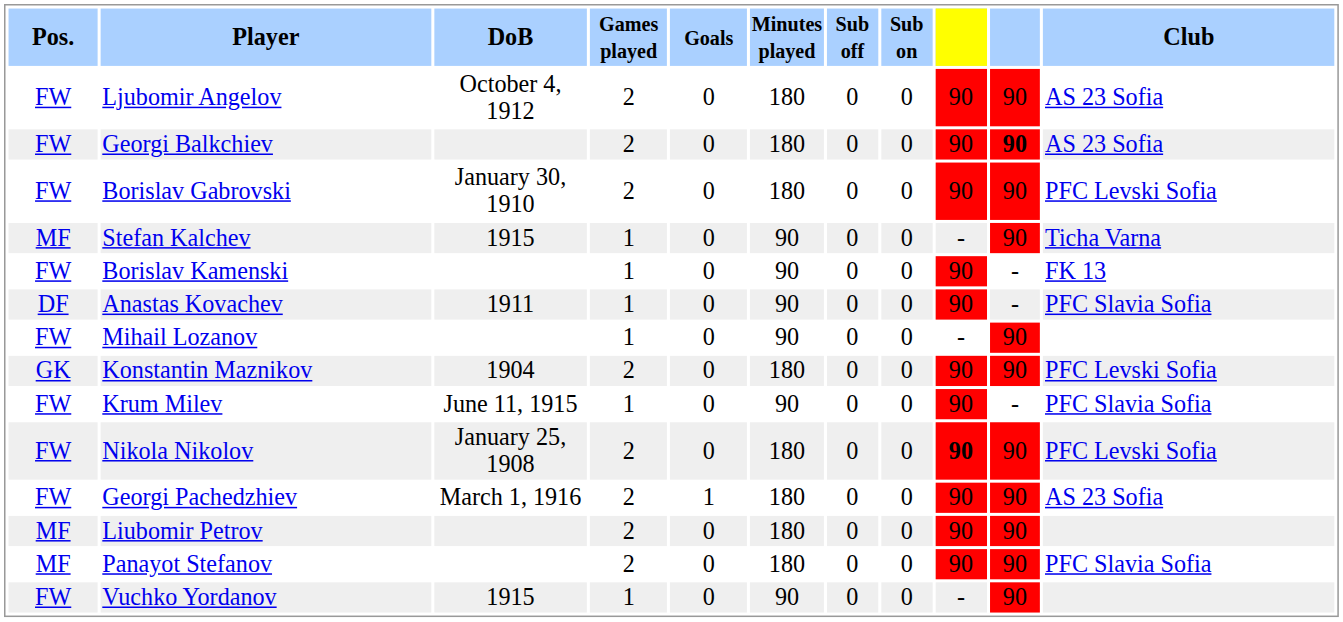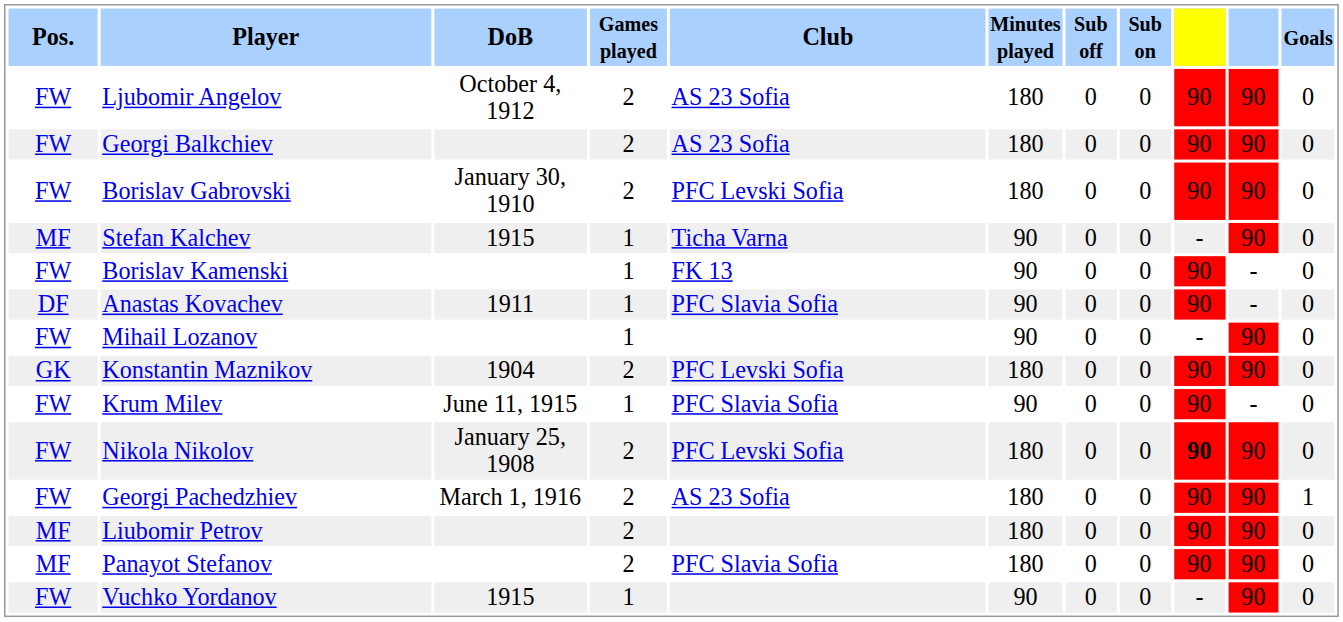 <table border="0" width="100%" style="border: 1px solid #999; background-color:white; text-align:center">
 <tr align="center" bgcolor="#AAD0FF">
 <th width=7%>Pos.</th>
 <th width=26%>Player</th>
 <th width=12%>DoB</th>
 <th width=6%><small>Games<br>played</small></th>
-<th width=6%><small>Goals</small></th>
+<th width=25%>Club</th>
 <th width=4%><small>Minutes<br>played</small></th>
 <th width=4%><small>Sub off</small></th>
 <th width=4%><small>Sub on</small></th>
 <th width=4% bgcolor=yellow></th>
 <th width=4%></th>
-<th width=25%>Club</th>
+<th width=6%><small>Goals</small></th>
 </tr>
 <tr>
 <td><a href='#'>FW</a></td>
 <td align="left"><a href='#'>Ljubomir Angelov</a></td>
 <td>October 4, 1912</td>
 <td>2</td>
-<td>0</td>
+<td align="left"> <a href='#'>AS 23 Sofia</a></td>
 <td>180</td>
 <td>0</td>
 <td>0</td>
 <td bgcolor=red>90</td>
 <td bgcolor=red>90</td>
-<td align="left"> <a href='#'>AS 23 Sofia</a></td>
+<td>0</td>
 </tr>
 <tr bgcolor="#EFEFEF">
 <td><a href='#'>FW</a></td>
 <td align="left"><a href='#'>Georgi Balkchiev</a></td>
 <td></td>
 <td>2</td>
-<td>0</td>
+<td align="left"> <a href='#'>AS 23 Sofia</a></td>
 <td>180</td>
 <td>0</td>
 <td>0</td>
 <td bgcolor=red>90</td>
-<td bgcolor=red><strong>90</strong></td>
-<td align="left"> <a href='#'>AS 23 Sofia</a></td>
+<td bgcolor=red>90</td>
+<td>0</td>
 </tr>
 <tr>
 <td><a href='#'>FW</a></td>
 <td align="left"><a href='#'>Borislav Gabrovski</a></td>
 <td>January 30, 1910</td>
 <td>2</td>
-<td>0</td>
+<td align="left"> <a href='#'>PFC Levski Sofia</a></td>
 <td>180</td>
 <td>0</td>
 <td>0</td>
 <td bgcolor=red>90</td>
 <td bgcolor=red>90</td>
-<td align="left"> <a href='#'>PFC Levski Sofia</a></td>
+<td>0</td>
 </tr>
 <tr bgcolor="#EFEFEF">
 <td><a href='#'>MF</a></td>
 <td align="left"><a href='#'>Stefan Kalchev</a></td>
 <td>1915</td>
 <td>1</td>
-<td>0</td>
+<td align="left"> <a href='#'>Ticha Varna</a></td>
 <td>90</td>
 <td>0</td>
 <td>0</td>
 <td>-</td>
 <td bgcolor=red>90</td>
-<td align="left"> <a href='#'>Ticha Varna</a></td>
+<td>0</td>
 </tr>
 <tr>
 <td><a href='#'>FW</a></td>
 <td align="left"><a href='#'>Borislav Kamenski</a></td>
 <td></td>
 <td>1</td>
-<td>0</td>
+<td align="left"> <a href='#'>FK 13</a></td>
 <td>90</td>
 <td>0</td>
 <td>0</td>
 <td bgcolor=red>90</td>
 <td>-</td>
-<td align="left"> <a href='#'>FK 13</a></td>
+<td>0</td>
 </tr>
 <tr bgcolor="#EFEFEF">
 <td><a href='#'>DF</a></td>
 <td align="left"><a href='#'>Anastas Kovachev</a></td>
 <td>1911</td>
 <td>1</td>
-<td>0</td>
+<td align="left"> <a href='#'>PFC Slavia Sofia</a></td>
 <td>90</td>
 <td>0</td>
 <td>0</td>
 <td bgcolor=red>90</td>
 <td>-</td>
-<td align="left"> <a href='#'>PFC Slavia Sofia</a></td>
+<td>0</td>
 </tr>
 <tr>
 <td><a href='#'>FW</a></td>
 <td align="left"><a href='#'>Mihail Lozanov</a></td>
 <td></td>
 <td>1</td>
-<td>0</td>
+<td align="left"></td>
 <td>90</td>
 <td>0</td>
 <td>0</td>
 <td>-</td>
 <td bgcolor=red>90</td>
-<td align="left"></td>
+<td>0</td>
 </tr>
 <tr bgcolor="#EFEFEF">
 <td><a href='#'>GK</a></td>
 <td align="left"><a href='#'>Konstantin Maznikov</a></td>
 <td>1904</td>
 <td>2</td>
-<td>0</td>
+<td align="left"> <a href='#'>PFC Levski Sofia</a></td>
 <td>180</td>
 <td>0</td>
 <td>0</td>
 <td bgcolor=red>90</td>
 <td bgcolor=red>90</td>
-<td align="left"> <a href='#'>PFC Levski Sofia</a></td>
+<td>0</td>
 </tr>
 <tr>
 <td><a href='#'>FW</a></td>
 <td align="left"><a href='#'>Krum Milev</a></td>
 <td>June 11, 1915</td>
 <td>1</td>
-<td>0</td>
+<td align="left"> <a href='#'>PFC Slavia Sofia</a></td>
 <td>90</td>
 <td>0</td>
 <td>0</td>
 <td bgcolor=red>90</td>
 <td>-</td>
-<td align="left"> <a href='#'>PFC Slavia Sofia</a></td>
+<td>0</td>
 </tr>
 <tr bgcolor="#EFEFEF">
 <td><a href='#'>FW</a></td>
 <td align="left"><a href='#'>Nikola Nikolov</a></td>
 <td>January 25, 1908</td>
 <td>2</td>
-<td>0</td>
+<td align="left"> <a href='#'>PFC Levski Sofia</a></td>
 <td>180</td>
 <td>0</td>
 <td>0</td>
 <td bgcolor=red><strong>90</strong></td>
 <td bgcolor=red>90</td>
-<td align="left"> <a href='#'>PFC Levski Sofia</a></td>
+<td>0</td>
 </tr>
 <tr>
 <td><a href='#'>FW</a></td>
 <td align="left"><a href='#'>Georgi Pachedzhiev</a></td>
 <td>March 1, 1916</td>
 <td>2</td>
-<td>1</td>
+<td align="left"> <a href='#'>AS 23 Sofia</a></td>
 <td>180</td>
 <td>0</td>
 <td>0</td>
 <td bgcolor=red>90</td>
 <td bgcolor=red>90</td>
-<td align="left"> <a href='#'>AS 23 Sofia</a></td>
+<td>1</td>
 </tr>
 <tr bgcolor="#EFEFEF">
 <td><a href='#'>MF</a></td>
 <td align="left"><a href='#'>Liubomir Petrov</a></td>
 <td></td>
 <td>2</td>
-<td>0</td>
+<td align="left"></td>
 <td>180</td>
 <td>0</td>
 <td>0</td>
 <td bgcolor=red>90</td>
 <td bgcolor=red>90</td>
-<td align="left"></td>
+<td>0</td>
 </tr>
 <tr>
 <td><a href='#'>MF</a></td>
 <td align="left"><a href='#'>Panayot Stefanov</a></td>
 <td></td>
 <td>2</td>
-<td>0</td>
+<td align="left"> <a href='#'>PFC Slavia Sofia</a></td>
 <td>180</td>
 <td>0</td>
 <td>0</td>
 <td bgcolor=red>90</td>
 <td bgcolor=red>90</td>
-<td align="left"> <a href='#'>PFC Slavia Sofia</a></td>
+<td>0</td>
 </tr>
 <tr bgcolor="#EFEFEF">
 <td><a href='#'>FW</a></td>
 <td align="left"><a href='#'>Vuchko Yordanov</a></td>
 <td>1915</td>
 <td>1</td>
-<td>0</td>
+<td align="left"></td>
 <td>90</td>
 <td>0</td>
 <td>0</td>
 <td>-</td>
 <td bgcolor=red>90</td>
-<td align="left"></td>
+<td>0</td>
 </tr>
 </table>
